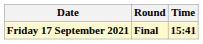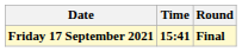 <table class="wikitable">
 <tr>
 <th>Date</th>
+<th>Time</th>
 <th>Round</th>
-<th>Time</th>
 </tr>
 <tr>
 <td style=background:lemonchiffon><strong>Friday 17 September 2021</strong></td>
+<td style=background:lemonchiffon><strong>15:41</strong></td>
 <td style=background:lemonchiffon><strong>Final</strong></td>
-<td style=background:lemonchiffon><strong>15:41</strong></td>
 </tr>
 </table>
